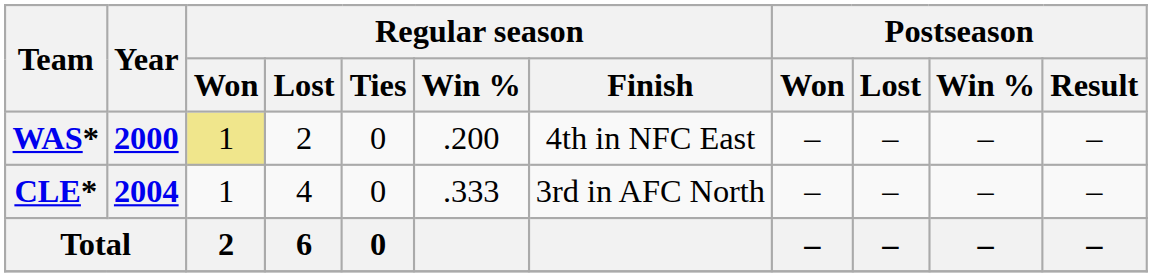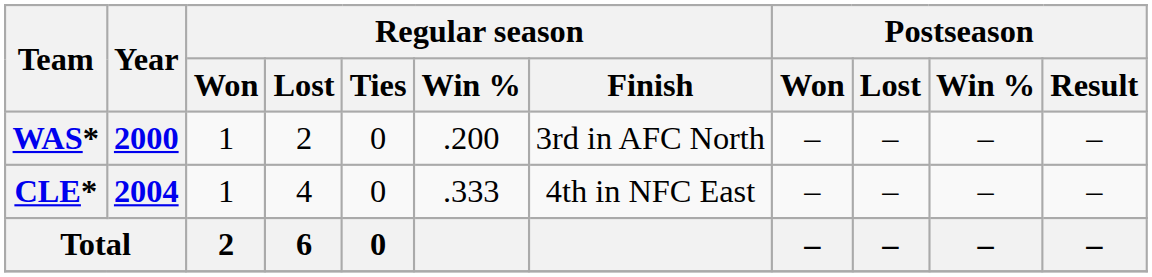 <table class="wikitable" style="font-size: 95%; text-align:center;">
 <tr>
 <th rowspan="2">Team</th>
 <th rowspan="2">Year</th>
 <th colspan="5">Regular season</th>
 <th colspan="4">Postseason</th>
 </tr>
 <tr>
 <th>Won</th>
 <th>Lost</th>
 <th>Ties</th>
 <th>Win %</th>
 <th>Finish</th>
 <th>Won</th>
 <th>Lost</th>
 <th>Win %</th>
 <th>Result</th>
 </tr>
 <tr>
 <th><a href='#'>WAS</a>*</th>
 <th><a href='#'>2000</a></th>
-<td style="background: khaki;">1</td>
+<td>1</td>
 <td>2</td>
 <td>0</td>
 <td>.200</td>
-<td>4th in NFC East</td>
+<td>3rd in AFC North</td>
 <td>–</td>
 <td>–</td>
 <td>–</td>
 <td>–</td>
 </tr>
 <tr>
 <th><a href='#'>CLE</a>*</th>
 <th><a href='#'>2004</a></th>
 <td>1</td>
 <td>4</td>
 <td>0</td>
 <td>.333</td>
-<td>3rd in AFC North</td>
+<td>4th in NFC East</td>
 <td>–</td>
 <td>–</td>
 <td>–</td>
 <td>–</td>
 </tr>
 <tr>
 <th colspan="2">Total</th>
 <th>2</th>
 <th>6</th>
 <th>0</th>
 <th></th>
 <th></th>
 <th>–</th>
 <th>–</th>
 <th>–</th>
 <th>–</th>
 </tr>
 <tr>
 </tr>
 </table>
